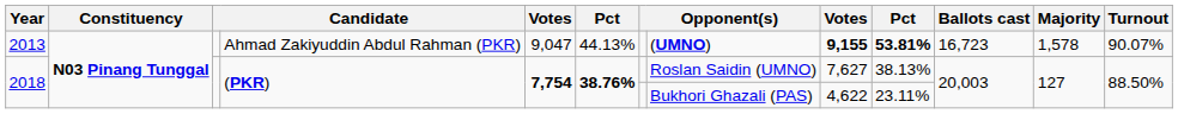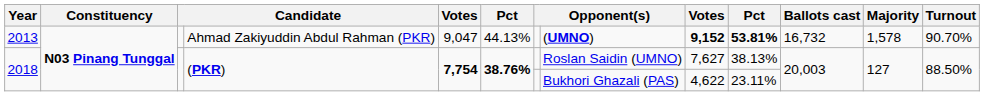 <table class="wikitable" style="margin:0.5em ; font-size:95%">
 <tr>
 <th>Year</th>
 <th>Constituency</th>
 <th colspan=2>Candidate</th>
 <th>Votes</th>
 <th>Pct</th>
 <th colspan=2>Opponent(s)</th>
 <th>Votes</th>
 <th>Pct</th>
 <th>Ballots cast</th>
 <th>Majority</th>
 <th>Turnout</th>
 </tr>
 <tr>
 <td><a href='#'>2013</a></td>
 <td rowspan="3"><strong>N03 <a href='#'>Pinang Tunggal</a></strong></td>
 <td></td>
 <td>Ahmad Zakiyuddin Abdul Rahman (<a href='#'>PKR</a>)</td>
 <td align=right>9,047</td>
 <td>44.13%</td>
 <td></td>
 <td> (<a href='#'><strong>UMNO</strong></a>)</td>
-<td align=right><strong>9,155</strong></td>
+<td align=right><strong>9,152</strong></td>
 <td><strong>53.81%</strong></td>
-<td>16,723</td>
+<td>16,732</td>
 <td>1,578</td>
-<td>90.07%</td>
+<td>90.70%</td>
 </tr>
 <tr>
 <td rowspan="2"><a href='#'>2018</a></td>
 <td rowspan="2" ></td>
 <td rowspan="2"> (<a href='#'><strong>PKR</strong></a>)</td>
 <td rowspan="2" align="right"><strong>7,754</strong></td>
 <td rowspan="2"><strong>38.76%</strong></td>
 <td></td>
 <td><a href='#'>Roslan Saidin</a> (<a href='#'>UMNO</a>)</td>
 <td align=right>7,627</td>
 <td>38.13%</td>
 <td rowspan="2">20,003</td>
 <td rowspan="2">127</td>
 <td rowspan="2">88.50%</td>
 </tr>
 <tr>
 <td></td>
 <td><a href='#'>Bukhori Ghazali</a> (<a href='#'>PAS</a>)</td>
 <td align=right>4,622</td>
 <td>23.11%</td>
 </tr>
 </table>
